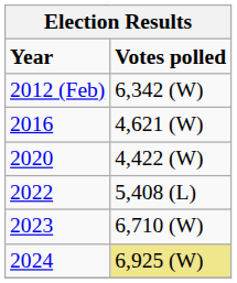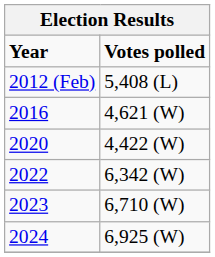 <table class="wikitable" id="toc" : left; margin-left: 2em; width: 40%; font-size: 90%;"cellspacing="3">
 <tr>
 <th colspan="4"><strong>Election Results</strong></th>
 </tr>
 <tr>
 <td><strong>Year</strong></td>
 <td><strong>Votes polled</strong></td>
 </tr>
 <tr>
 <td><a href='#'>2012 (Feb)</a></td>
-<td>6,342 (W)</td>
+<td>5,408 (L)</td>
 </tr>
 <tr>
 <td><a href='#'>2016</a></td>
 <td>4,621 (W)</td>
 </tr>
 <tr>
 <td><a href='#'>2020</a></td>
 <td>4,422 (W)</td>
 </tr>
 <tr>
 <td><a href='#'>2022</a></td>
-<td>5,408 (L)</td>
+<td>6,342 (W)</td>
 </tr>
 <tr>
 <td><a href='#'>2023</a></td>
 <td>6,710 (W)</td>
 </tr>
 <tr>
 <td><a href='#'>2024</a></td>
-<td style="background: khaki;">6,925 (W)</td>
+<td>6,925 (W)</td>
 </tr>
 <tr>
 </tr>
 </table>
